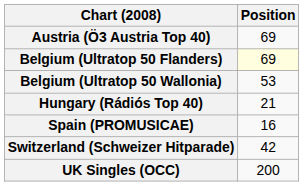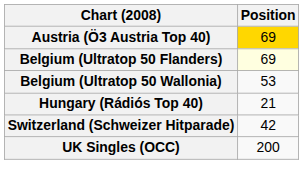 <table class="wikitable plainrowheaders" style="text-align:center">
 <tr>
 <th scope="col">Chart (2008)</th>
 <th scope="col">Position</th>
 </tr>
 <tr>
 <th scope="row">Austria (Ö3 Austria Top 40)</th>
-<td>69</td>
+<td style="background: gold;">69</td>
 </tr>
 <tr>
 <th scope="row">Belgium (Ultratop 50 Flanders)</th>
 <td style="background: lightyellow;">69</td>
 </tr>
 <tr>
 <th scope="row">Belgium (Ultratop 50 Wallonia)</th>
 <td>53</td>
 </tr>
 <tr>
 <th scope="row">Hungary (Rádiós Top 40)</th>
 <td>21</td>
 </tr>
 <tr>
-<th scope="row">Spain (PROMUSICAE)</th>
-<td>16</td>
-</tr>
-<tr>
 <th scope="row">Switzerland (Schweizer Hitparade)</th>
 <td>42</td>
 </tr>
 <tr>
 <th scope="row">UK Singles (OCC)</th>
 <td>200</td>
 </tr>
 </table>
